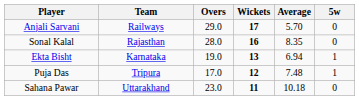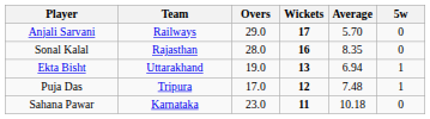 <table class="wikitable" style="text-align:center">
 <tr>
 <th width=150>Player</th>
 <th width=150>Team</th>
 <th width=60>Overs</th>
 <th width=60>Wickets</th>
 <th width=60>Average</th>
 <th width=60>5w</th>
 </tr>
 <tr>
 <td><a href='#'>Anjali Sarvani</a></td>
 <td><a href='#'>Railways</a></td>
 <td>29.0</td>
 <td><strong>17</strong></td>
 <td>5.70</td>
 <td>0</td>
 </tr>
 <tr>
 <td>Sonal Kalal</td>
 <td><a href='#'>Rajasthan</a></td>
 <td>28.0</td>
 <td><strong>16</strong></td>
 <td>8.35</td>
 <td>0</td>
 </tr>
 <tr>
 <td><a href='#'>Ekta Bisht</a></td>
-<td><a href='#'>Karnataka</a></td>
+<td><a href='#'>Uttarakhand</a></td>
 <td>19.0</td>
 <td><strong>13</strong></td>
 <td>6.94</td>
 <td>1</td>
 </tr>
 <tr>
 <td>Puja Das</td>
 <td><a href='#'>Tripura</a></td>
 <td>17.0</td>
 <td><strong>12</strong></td>
 <td>7.48</td>
 <td>1</td>
 </tr>
 <tr>
 <td>Sahana Pawar</td>
-<td><a href='#'>Uttarakhand</a></td>
+<td><a href='#'>Karnataka</a></td>
 <td>23.0</td>
 <td><strong>11</strong></td>
 <td>10.18</td>
 <td>0</td>
 </tr>
 </table>
